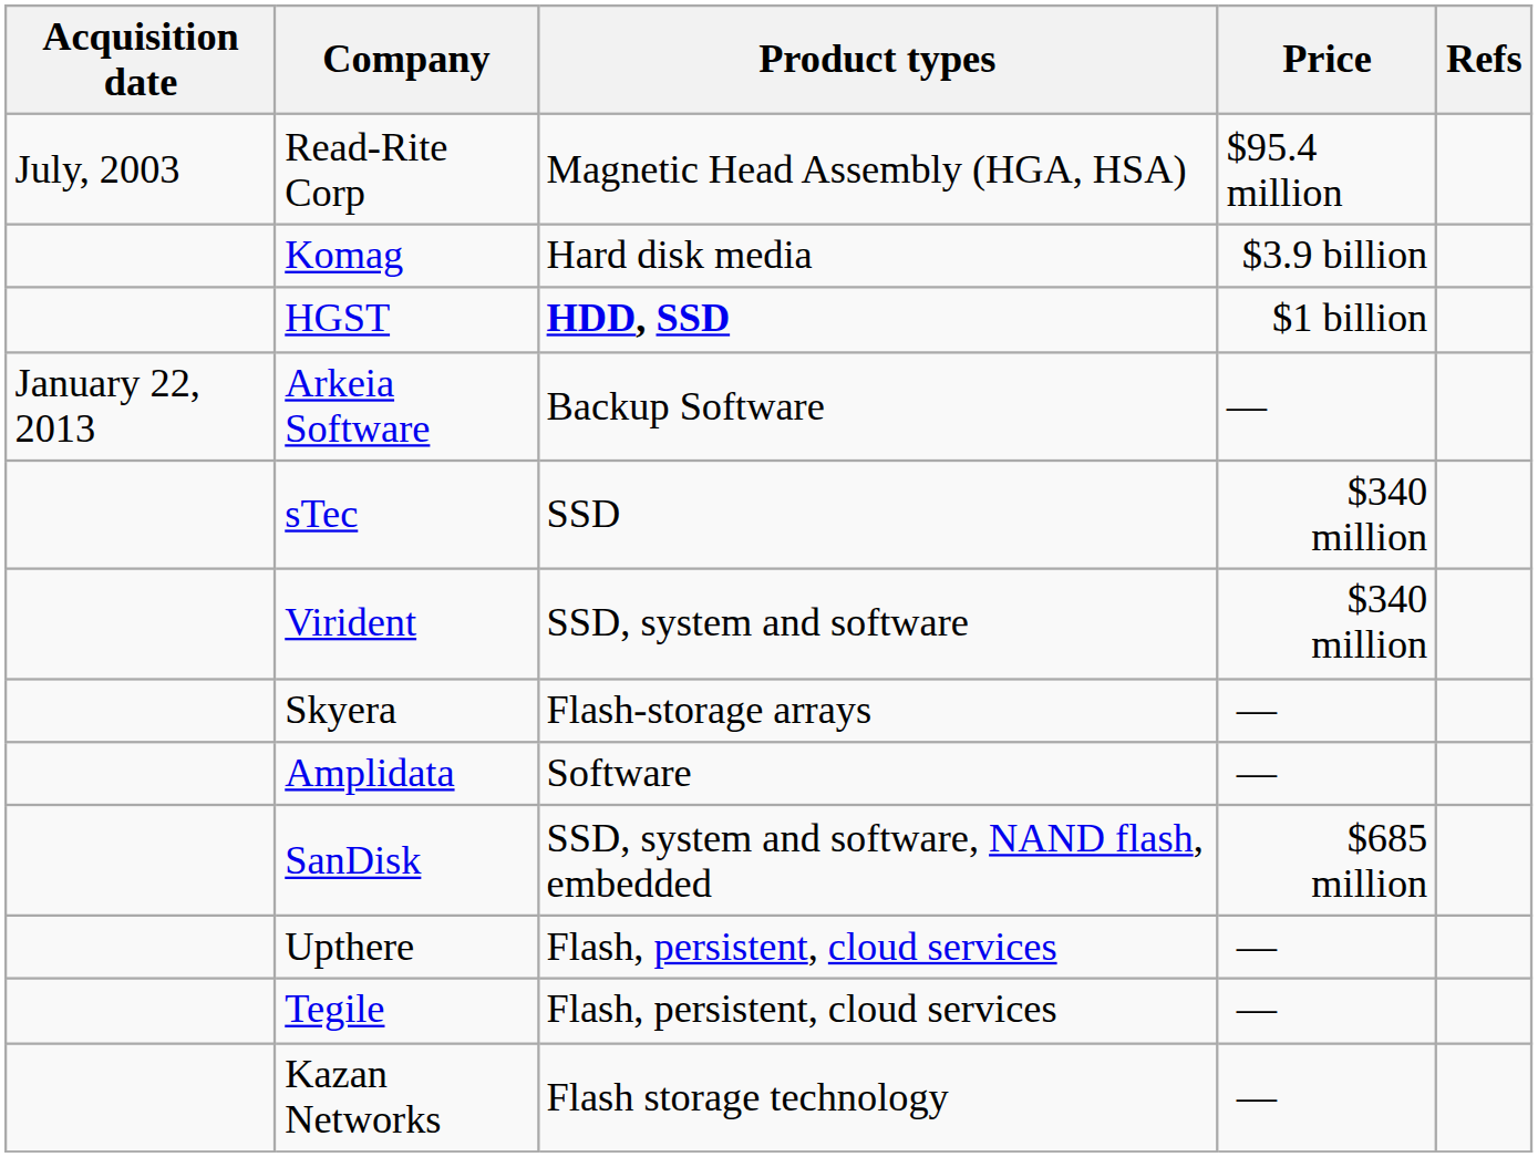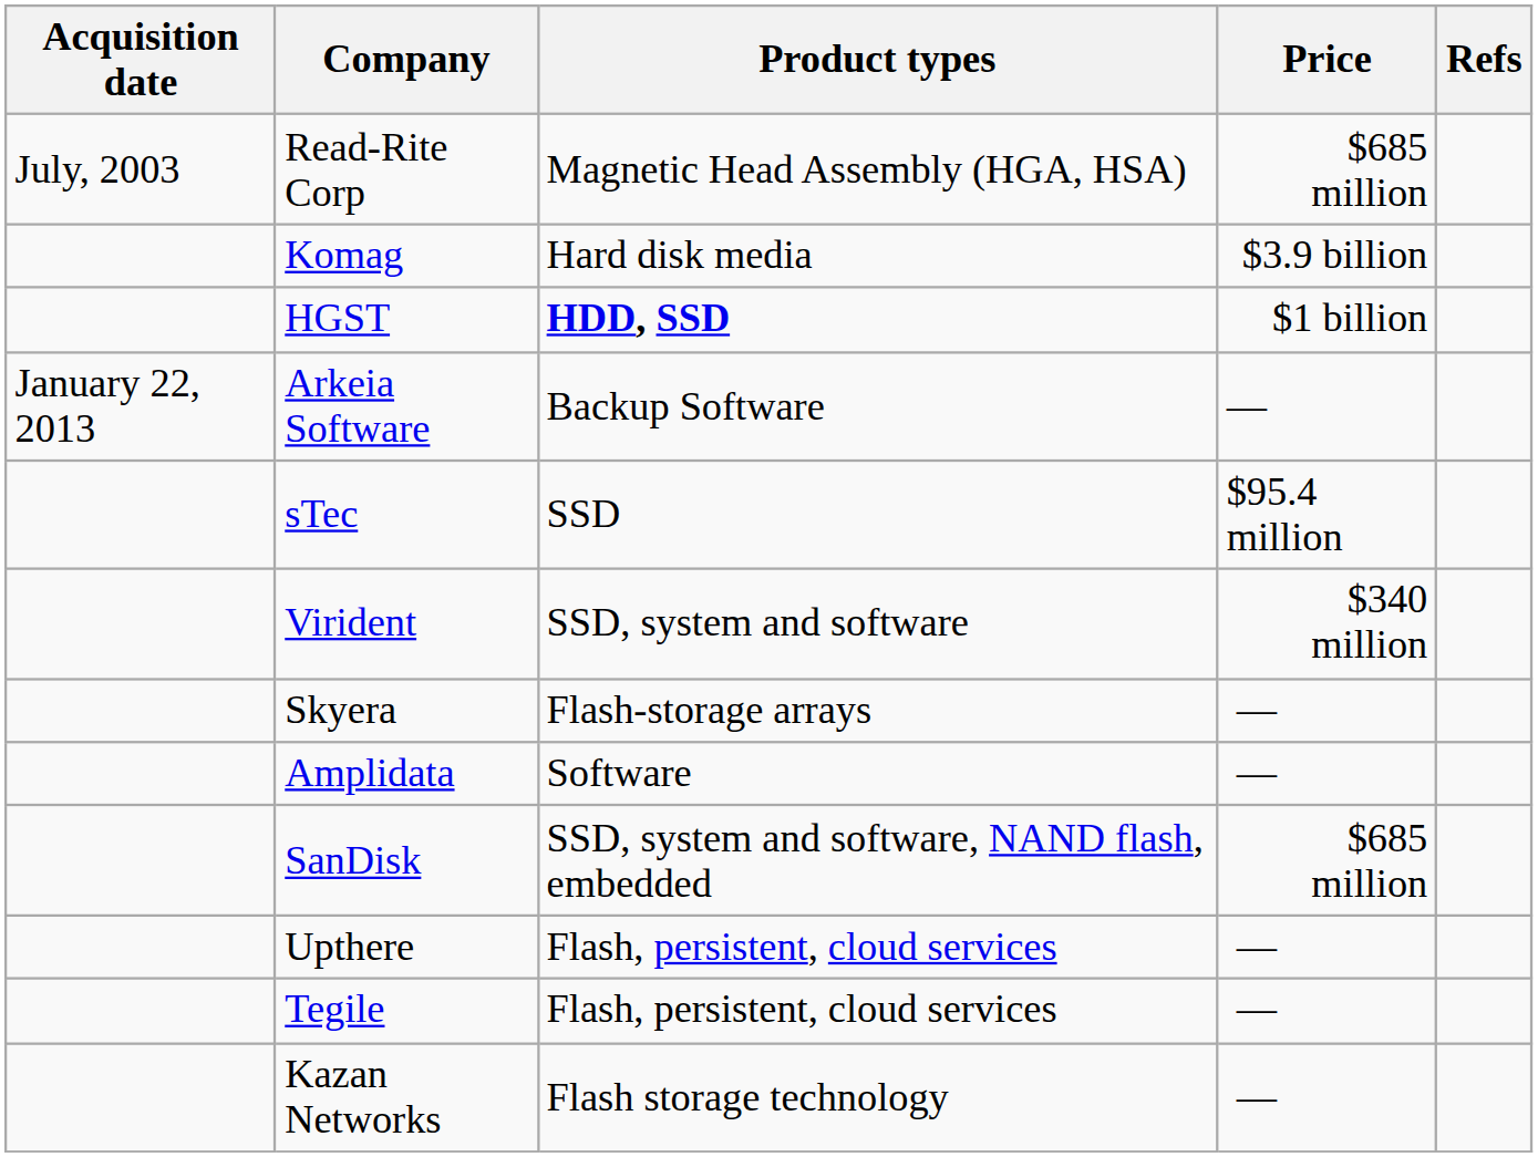 <table class="wikitable sortable">
 <tr>
 <th scope="col" style="width:100px">Acquisition date</th>
 <th scope="col">Company</th>
 <th scope="col">Product types</th>
 <th scope="col" style="width:80px">Price</th>
 <th scope="col" class="sortable">Refs</th>
 </tr>
 <tr>
 <td>July, 2003</td>
 <td>Read-Rite Corp</td>
 <td>Magnetic Head Assembly (HGA, HSA)</td>
-<td>$95.4 million</td>
+<td style="text-align:right;">$685 million</td>
 <td></td>
 </tr>
 <tr>
 <td></td>
 <td><a href='#'>Komag</a></td>
 <td>Hard disk media</td>
 <td style="text-align:right;">$3.9 billion</td>
 <td></td>
 </tr>
 <tr>
 <td></td>
 <td><a href='#'>HGST</a></td>
 <td><strong><a href='#'>HDD</a>, <a href='#'>SSD</a></strong></td>
 <td style="text-align:right;">$1 billion</td>
 <td></td>
 </tr>
 <tr>
 <td>January 22, 2013</td>
 <td><a href='#'>Arkeia Software</a></td>
 <td>Backup Software</td>
 <td>—</td>
 <td></td>
 </tr>
 <tr scope="row">
 <td></td>
 <td><a href='#'>sTec</a></td>
 <td>SSD</td>
-<td style="text-align:right;">$340 million</td>
+<td>$95.4 million</td>
 <td></td>
 </tr>
 <tr scope="row">
 <td></td>
 <td><a href='#'>Virident</a></td>
 <td>SSD, system and software</td>
 <td style="text-align:right;">$340 million</td>
 <td></td>
 </tr>
 <tr scope="row">
 <td></td>
 <td>Skyera</td>
 <td>Flash-storage arrays</td>
 <td> —</td>
 <td></td>
 </tr>
 <tr scope="row">
 <td></td>
 <td><a href='#'>Amplidata</a></td>
 <td>Software</td>
 <td> —</td>
 <td></td>
 </tr>
 <tr scope="row">
 <td></td>
 <td><a href='#'>SanDisk</a></td>
 <td>SSD, system and software, <a href='#'>NAND flash</a>, embedded</td>
 <td style="text-align:right;">$685 million</td>
 <td></td>
 </tr>
 <tr scope="row">
 <td></td>
 <td>Upthere</td>
 <td>Flash, <a href='#'>persistent</a>, <a href='#'>cloud services</a></td>
 <td> —</td>
 <td></td>
 </tr>
 <tr scope="row">
 <td></td>
 <td><a href='#'>Tegile</a></td>
 <td>Flash, persistent, cloud services</td>
 <td> —</td>
 <td></td>
 </tr>
 <tr scope="row">
 <td></td>
 <td>Kazan Networks</td>
 <td>Flash storage technology</td>
 <td> —</td>
 <td></td>
 </tr>
 </table>
